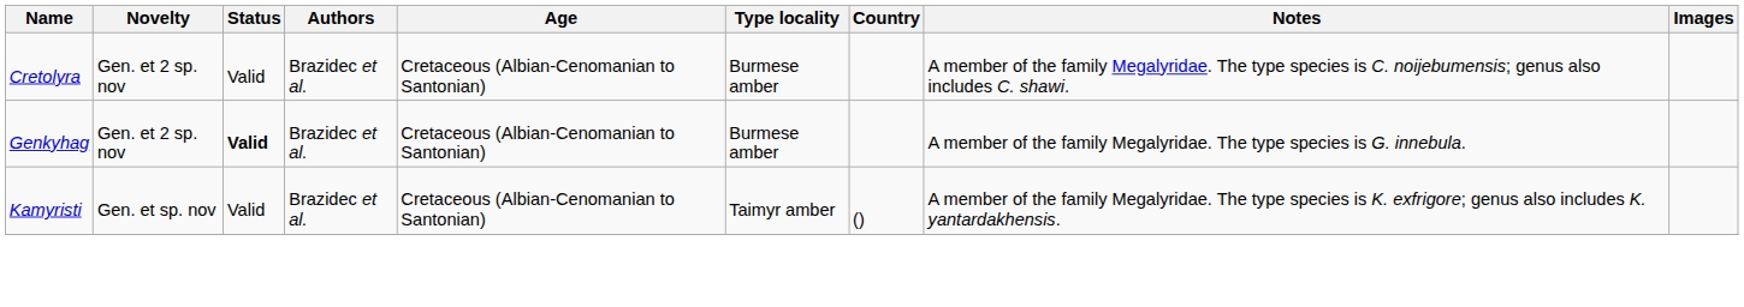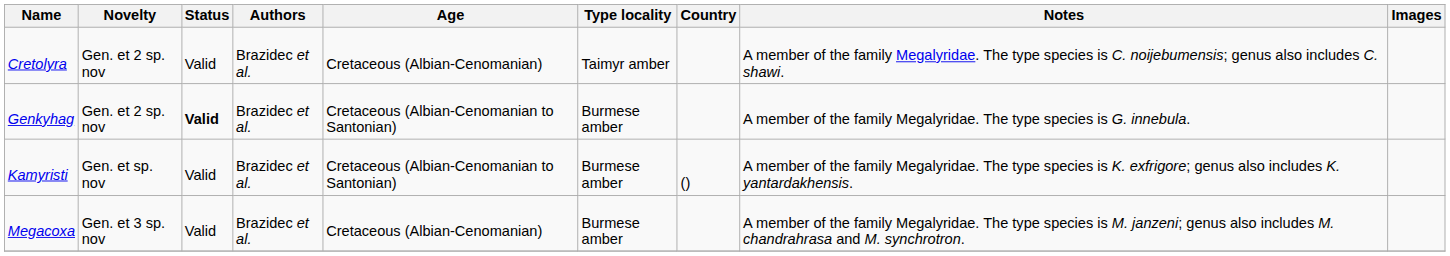 <table class="wikitable sortable" align="center" width="100%">
 <tr>
 <th>Name</th>
 <th>Novelty</th>
 <th>Status</th>
 <th>Authors</th>
 <th>Age</th>
 <th>Type locality</th>
 <th>Country</th>
 <th>Notes</th>
 <th>Images</th>
 </tr>
 <tr>
 <td><br><em><a href='#'>Cretolyra</a></em></td>
 <td><br>Gen. et 2 sp. nov</td>
 <td><br>Valid</td>
 <td><br>Brazidec <em>et al.</em></td>
-<td><br>Cretaceous (Albian-Cenomanian to Santonian)</td>
-<td><br>Burmese amber</td>
+<td><br>Cretaceous (Albian-Cenomanian)</td>
+<td><br>Taimyr amber</td>
 <td><br></td>
 <td><br>A member of the family <a href='#'>Megalyridae</a>. The type species is <em>C. noijebumensis</em>; genus also includes <em>C. shawi</em>.</td>
 <td></td>
 </tr>
 <tr>
 <td><br><em><a href='#'>Genkyhag</a></em></td>
 <td><br>Gen. et 2 sp. nov</td>
 <td><strong><br>Valid</strong></td>
 <td><br>Brazidec <em>et al.</em></td>
 <td><br>Cretaceous (Albian-Cenomanian to Santonian)</td>
 <td><br>Burmese amber</td>
 <td><br></td>
 <td><br>A member of the family Megalyridae. The type species is <em>G. innebula</em>.</td>
 <td></td>
 </tr>
 <tr>
 <td><br><em><a href='#'>Kamyristi</a></em></td>
 <td><br>Gen. et sp. nov</td>
 <td><br>Valid</td>
 <td><br>Brazidec <em>et al.</em></td>
 <td><br>Cretaceous (Albian-Cenomanian to Santonian)</td>
-<td><br>Taimyr amber</td>
+<td><br>Burmese amber</td>
 <td><br><br>()</td>
 <td><br>A member of the family Megalyridae. The type species is <em>K. exfrigore</em>; genus also includes <em>K.  yantardakhensis</em>.</td>
 <td></td>
 </tr>
 <tr>
+<td><br><em><a href='#'>Megacoxa</a></em></td>
+<td><br>Gen. et 3 sp. nov</td>
+<td><br>Valid</td>
+<td><br>Brazidec <em>et al.</em></td>
+<td><br>Cretaceous (Albian-Cenomanian)</td>
+<td><br>Burmese amber</td>
+<td><br></td>
+<td><br>A member of the family Megalyridae. The type species is <em>M. janzeni</em>; genus also includes <em>M. chandrahrasa</em> and <em>M. synchrotron</em>.</td>
+<td></td>
+</tr>
+<tr>
 </tr>
 </table>
